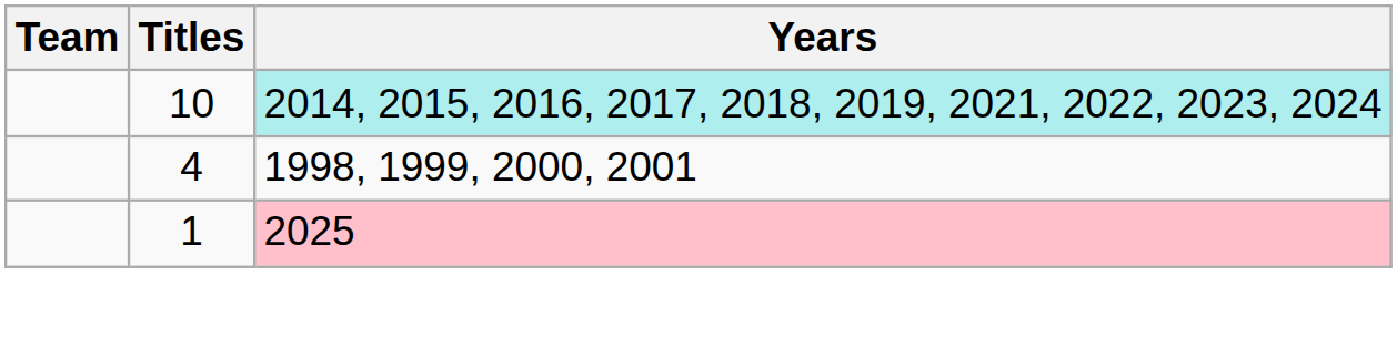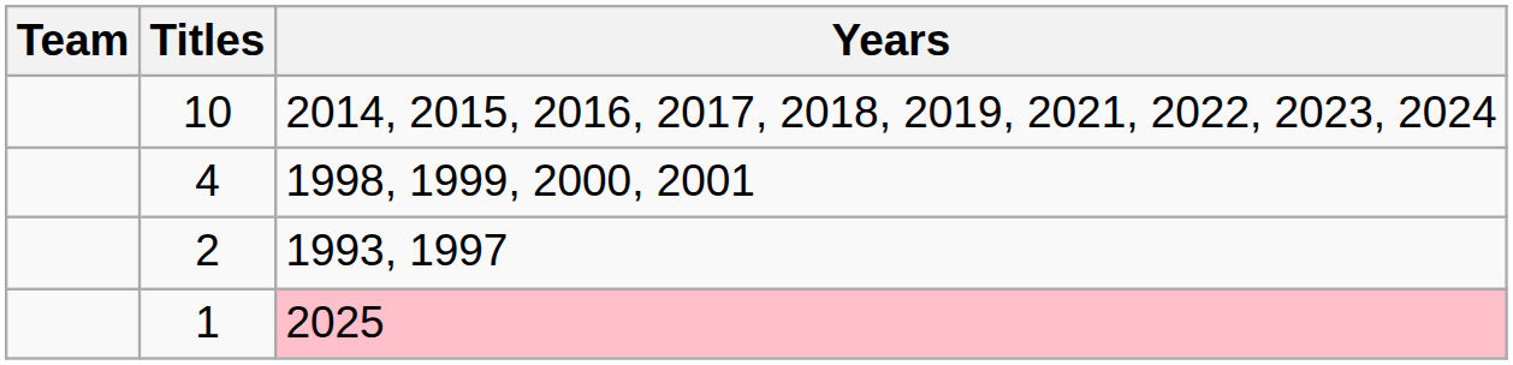 <table class="wikitable sortable" style="text-align:center">
 <tr>
 <th>Team</th>
 <th>Titles</th>
 <th>Years</th>
 </tr>
 <tr>
 <td style=></td>
 <td>10</td>
-<td align=left style="background: paleturquoise;">2014, 2015, 2016, 2017, 2018, 2019, 2021, 2022, 2023, 2024</td>
+<td align=left>2014, 2015, 2016, 2017, 2018, 2019, 2021, 2022, 2023, 2024</td>
 </tr>
 <tr>
 <td style=></td>
 <td>4</td>
 <td align=left>1998, 1999, 2000, 2001</td>
 </tr>
 <tr>
 <td style=></td>
+<td>2</td>
+<td align=left>1993, 1997</td>
+</tr>
+<tr>
+<td style=></td>
 <td>1</td>
 <td align=left style="background: pink;">2025</td>
 </tr>
 </table>
